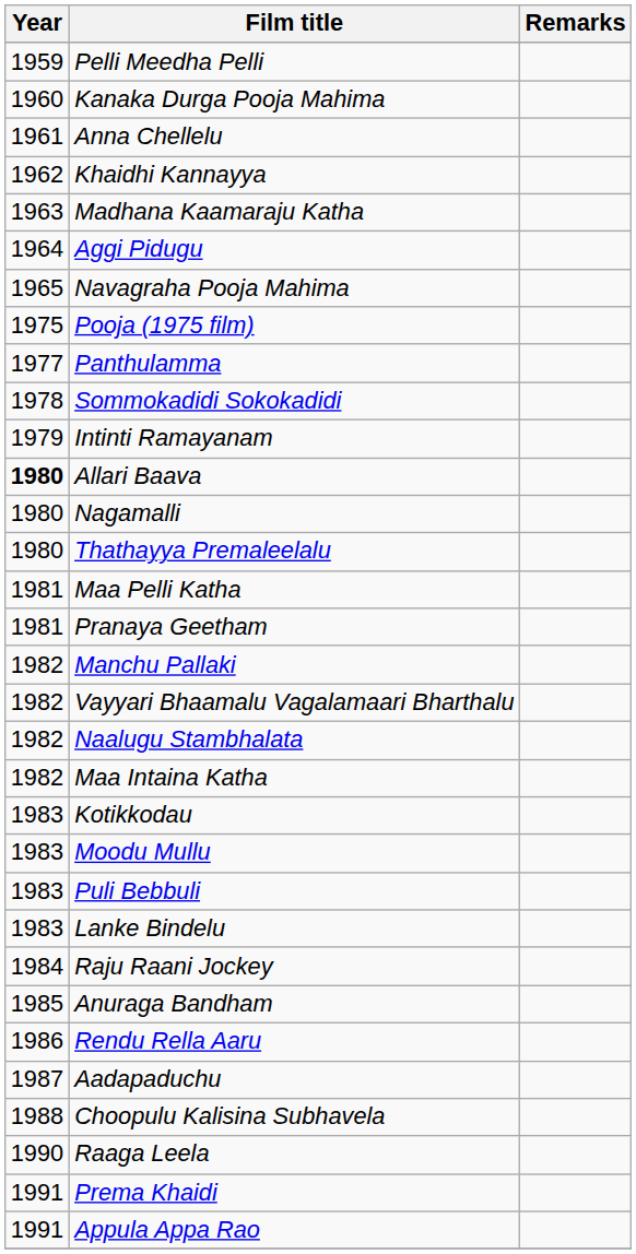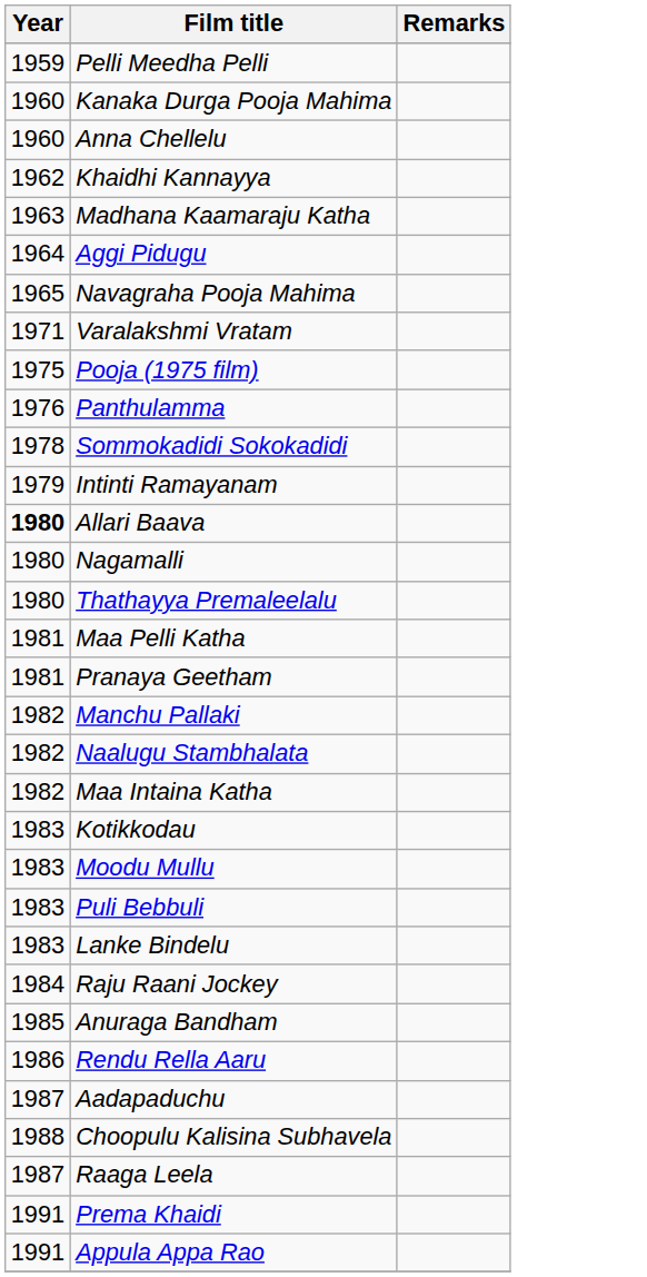 <table class="wikitable sortable">
 <tr>
 <th>Year</th>
 <th>Film title</th>
 <th>Remarks</th>
 </tr>
 <tr>
 </tr>
 <tr>
 <td>1959</td>
 <td><em>Pelli Meedha Pelli</em></td>
 <td></td>
 </tr>
 <tr>
 <td>1960</td>
 <td><em>Kanaka Durga Pooja Mahima</em></td>
 <td></td>
 </tr>
 <tr>
-<td>1961</td>
+<td>1960</td>
 <td><em>Anna Chellelu</em></td>
 <td></td>
 </tr>
 <tr>
 <td>1962</td>
 <td><em>Khaidhi Kannayya</em></td>
 <td></td>
 </tr>
 <tr>
 <td>1963</td>
 <td><em>Madhana Kaamaraju Katha</em></td>
 <td></td>
 </tr>
 <tr>
 <td>1964</td>
 <td><em><a href='#'>Aggi Pidugu</a></em></td>
 <td></td>
 </tr>
 <tr>
 <td>1965</td>
 <td><em>Navagraha Pooja Mahima</em></td>
 <td></td>
 </tr>
 <tr>
+<td>1971</td>
+<td><em>Varalakshmi Vratam</em></td>
+<td></td>
+</tr>
+<tr>
 <td>1975</td>
 <td><em><a href='#'>Pooja (1975 film)</a></em></td>
 <td></td>
 </tr>
 <tr>
-<td>1977</td>
+<td>1976</td>
 <td><em><a href='#'>Panthulamma</a></em></td>
 <td></td>
 </tr>
 <tr>
 <td>1978</td>
 <td><em><a href='#'>Sommokadidi Sokokadidi</a></em></td>
 <td></td>
 </tr>
 <tr>
 <td>1979</td>
 <td><em>Intinti Ramayanam</em></td>
 <td></td>
 </tr>
 <tr>
 <td><strong>1980</strong></td>
 <td><em>Allari Baava</em></td>
 <td></td>
 </tr>
 <tr>
 <td>1980</td>
 <td><em>Nagamalli</em></td>
 <td></td>
 </tr>
 <tr>
 <td>1980</td>
 <td><em><a href='#'>Thathayya Premaleelalu</a></em></td>
 <td></td>
 </tr>
 <tr>
 <td>1981</td>
 <td><em>Maa Pelli Katha</em></td>
 <td></td>
 </tr>
 <tr>
 <td>1981</td>
 <td><em>Pranaya Geetham</em></td>
 <td></td>
 </tr>
 <tr>
 <td>1982</td>
 <td><em><a href='#'>Manchu Pallaki</a></em></td>
-<td></td>
-</tr>
-<tr>
-<td>1982</td>
-<td><em>Vayyari Bhaamalu Vagalamaari Bharthalu</em></td>
 <td></td>
 </tr>
 <tr>
 <td>1982</td>
 <td><em><a href='#'>Naalugu Stambhalata</a></em></td>
 <td></td>
 </tr>
 <tr>
 <td>1982</td>
 <td><em>Maa Intaina Katha</em></td>
 <td></td>
 </tr>
 <tr>
 <td>1983</td>
 <td><em>Kotikkodau</em></td>
 <td></td>
 </tr>
 <tr>
 <td>1983</td>
 <td><em><a href='#'>Moodu Mullu</a></em></td>
 <td></td>
 </tr>
 <tr>
 <td>1983</td>
 <td><em><a href='#'>Puli Bebbuli</a></em></td>
 <td></td>
 </tr>
 <tr>
 <td>1983</td>
 <td><em>Lanke Bindelu</em></td>
 <td></td>
 </tr>
 <tr>
 <td>1984</td>
 <td><em>Raju Raani Jockey</em></td>
 <td></td>
 </tr>
 <tr>
 <td>1985</td>
 <td><em>Anuraga Bandham</em></td>
 <td></td>
 </tr>
 <tr>
 <td>1986</td>
 <td><em><a href='#'>Rendu Rella Aaru</a></em></td>
 <td></td>
 </tr>
 <tr>
 <td>1987</td>
 <td><em>Aadapaduchu</em></td>
 <td></td>
 </tr>
 <tr>
 <td>1988</td>
 <td><em>Choopulu Kalisina Subhavela</em></td>
 <td></td>
 </tr>
 <tr>
-<td>1990</td>
+<td>1987</td>
 <td><em>Raaga Leela</em></td>
 <td></td>
 </tr>
 <tr>
 <td>1991</td>
 <td><em><a href='#'>Prema Khaidi</a></em></td>
 <td></td>
 </tr>
 <tr>
 <td>1991</td>
 <td><em><a href='#'>Appula Appa Rao</a></em></td>
 <td></td>
 </tr>
 <tr>
 </tr>
 </table>
